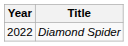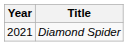 <table class="wikitable">
 <tr>
 <th>Year</th>
 <th>Title</th>
 </tr>
 <tr>
-<td>2022</td>
+<td>2021</td>
 <td><em>Diamond Spider</em></td>
 </tr>
 </table>
